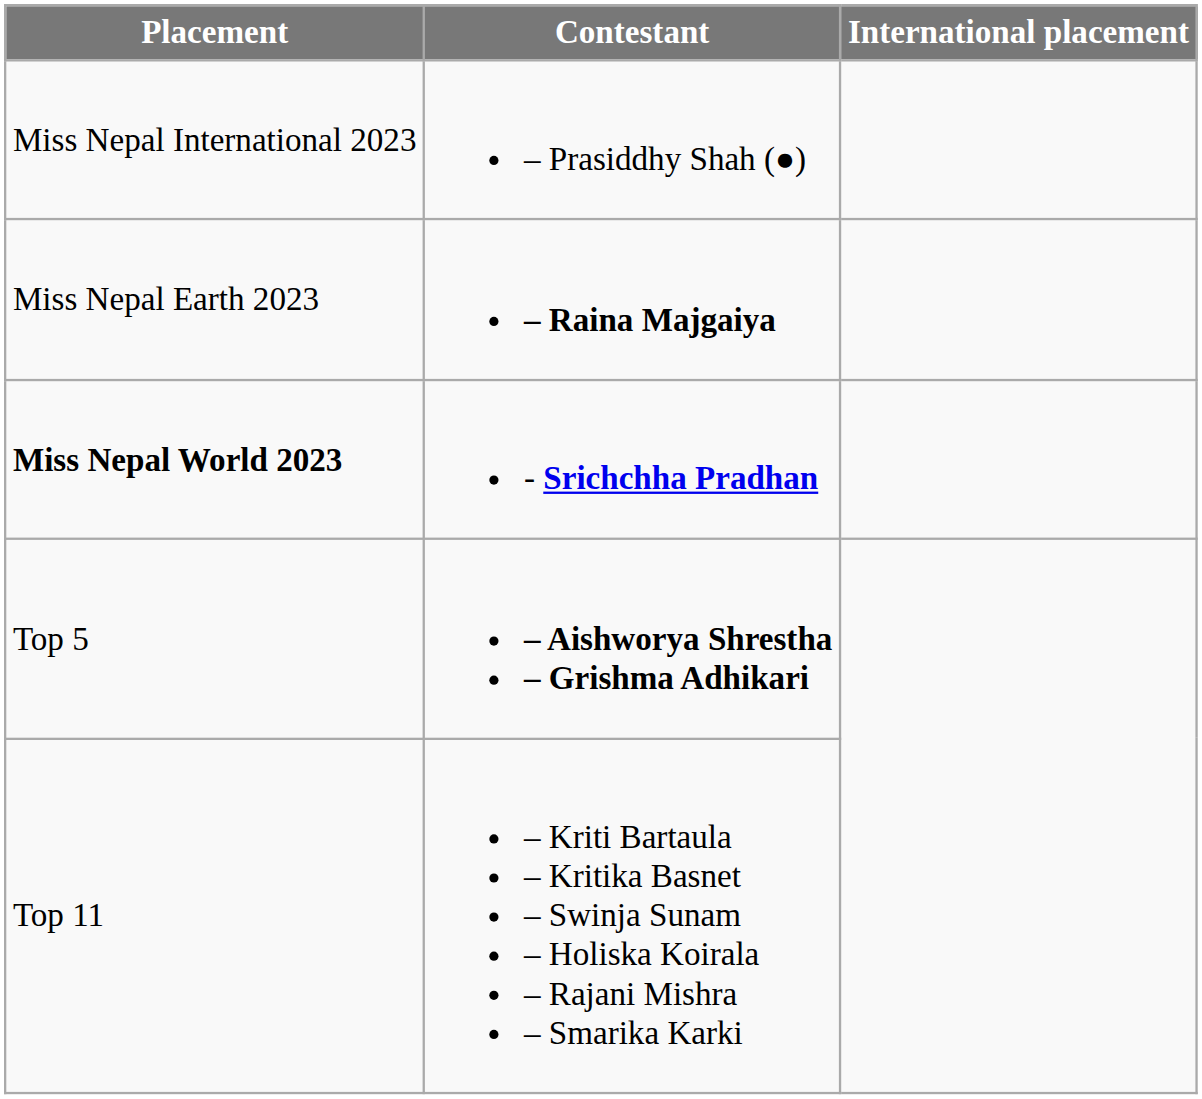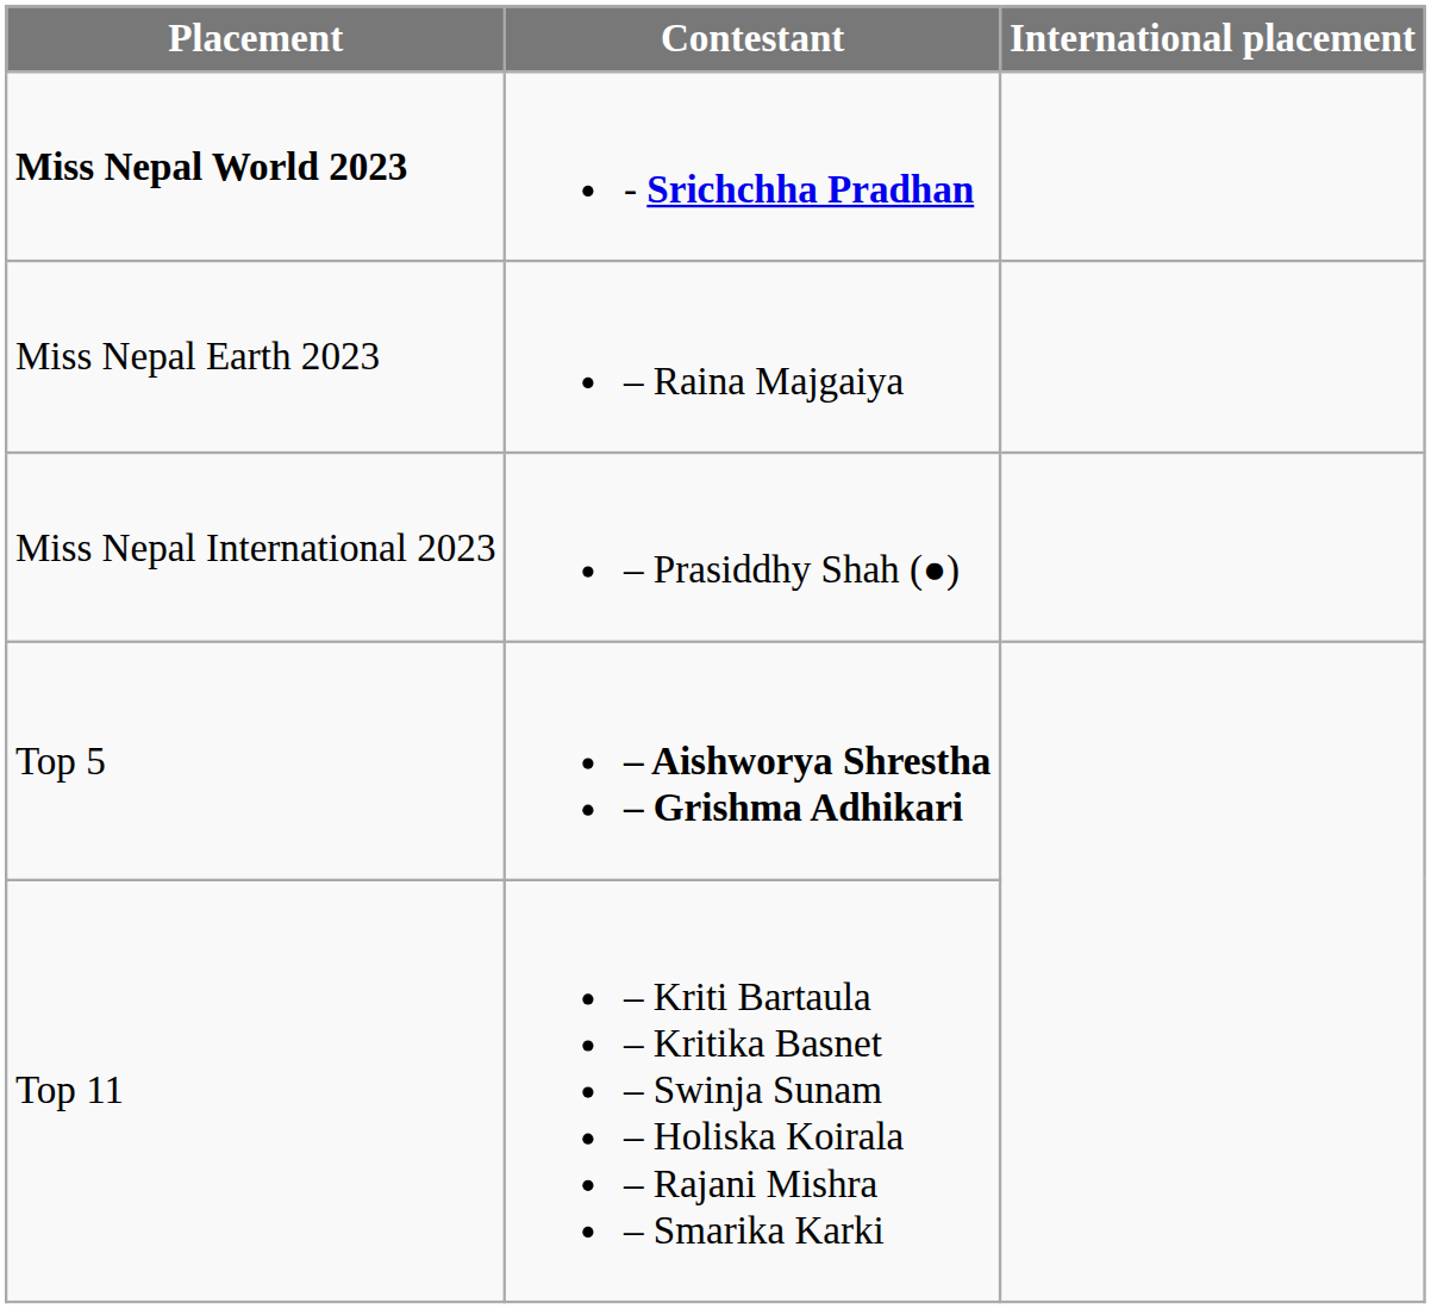 <table class="wikitable sortable" style="font-size: 90%">
 <tr>
 <th style="background-color:#787878;color:#FFFFFF;">Placement</th>
 <th style="background-color:#787878;color:#FFFFFF;">Contestant</th>
 <th style="background-color:#787878;color:#FFFFFF;">International placement</th>
 </tr>
 <tr>
-<td>Miss Nepal International 2023</td>
-<td><br><ul><li> – Prasiddhy Shah (●)</li></ul></td>
+<td><strong>Miss Nepal World 2023</strong></td>
+<td><br><ul><li><strong></strong> - <strong><a href='#'>Srichchha Pradhan</a></strong></li></ul></td>
 <td></td>
 </tr>
 <tr>
 <td>Miss Nepal Earth  2023</td>
-<td><strong><br><ul><li> – Raina Majgaiya</li></ul></strong></td>
+<td><br><ul><li> – Raina Majgaiya</li></ul></td>
 <td></td>
 </tr>
 <tr>
-<td><strong>Miss Nepal World 2023</strong></td>
-<td><br><ul><li><strong></strong> - <strong><a href='#'>Srichchha Pradhan</a></strong></li></ul></td>
+<td>Miss Nepal International 2023</td>
+<td><br><ul><li> – Prasiddhy Shah (●)</li></ul></td>
 <td></td>
 </tr>
 <tr>
 <td>Top 5</td>
 <td><strong><br><ul><li> – Aishworya Shrestha</li><li> – Grishma Adhikari</li></ul></strong></td>
 </tr>
 <tr>
 <td>Top 11</td>
 <td><br><ul><li> – Kriti Bartaula</li><li> – Kritika Basnet</li><li> – Swinja Sunam</li><li> – Holiska Koirala</li><li> – Rajani Mishra</li><li> – Smarika Karki</li></ul></td>
 </tr>
 </table>
